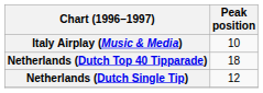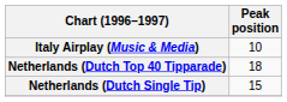 <table class="wikitable sortable plainrowheaders">
 <tr>
 <th scope="col">Chart (1996–1997)</th>
 <th scope="col">Peak<br>position</th>
 </tr>
 <tr>
 <th scope="row">Italy Airplay (<em><a href='#'>Music & Media</a></em>)</th>
 <td align="center">10</td>
 </tr>
 <tr>
 <th scope="row">Netherlands (<a href='#'>Dutch Top 40 Tipparade</a>)</th>
 <td align="center">18</td>
 </tr>
 <tr>
 <th scope="row">Netherlands (<a href='#'>Dutch Single Tip</a>)</th>
-<td align="center">12</td>
+<td align="center">15</td>
 </tr>
 <tr>
 </tr>
 <tr>
 </tr>
 <tr>
 </tr>
 </table>
